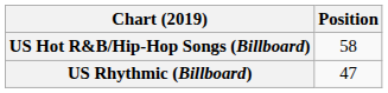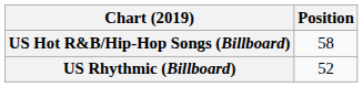 <table class="wikitable sortable plainrowheaders" style="text-align:center">
 <tr>
 <th scope="col">Chart (2019)</th>
 <th scope="col">Position</th>
 </tr>
 <tr>
 <th scope="row">US Hot R&B/Hip-Hop Songs (<em>Billboard</em>)</th>
 <td>58</td>
 </tr>
 <tr>
 <th scope="row">US Rhythmic (<em>Billboard</em>)</th>
-<td>47</td>
+<td>52</td>
 </tr>
 </table>
